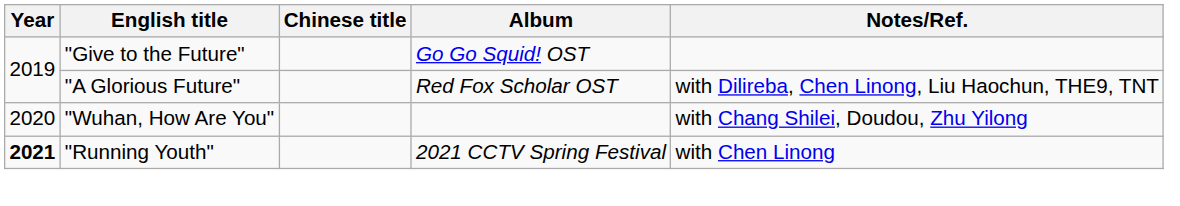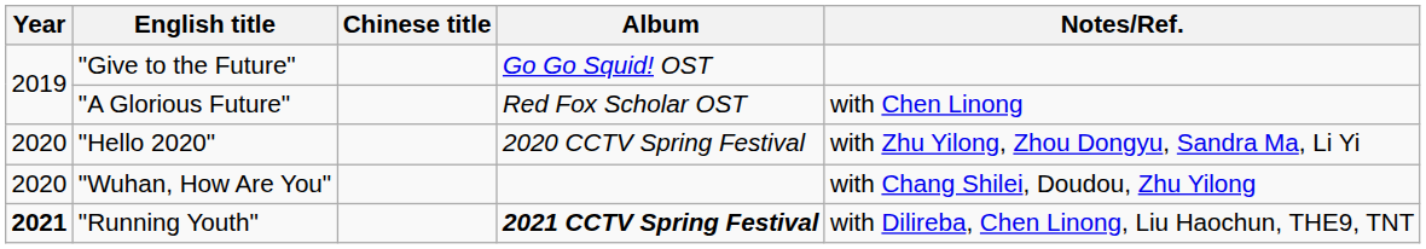 <table class="wikitable">
 <tr>
 <th width=10>Year</th>
 <th>English title</th>
 <th>Chinese title</th>
 <th>Album</th>
 <th>Notes/Ref.</th>
 </tr>
 <tr>
 <td rowspan=2>2019</td>
 <td>"Give to the Future"</td>
 <td></td>
 <td><em><a href='#'>Go Go Squid!</a> OST</em></td>
 <td></td>
 </tr>
 <tr>
 <td>"A Glorious Future"</td>
 <td></td>
 <td><em>Red Fox Scholar OST</em></td>
-<td>with <a href='#'>Dilireba</a>, <a href='#'>Chen Linong</a>, Liu Haochun, THE9, TNT</td>
+<td>with <a href='#'>Chen Linong</a></td>
+</tr>
+<tr>
+<td>2020</td>
+<td>"Hello 2020"</td>
+<td></td>
+<td><em>2020 CCTV Spring Festival</em></td>
+<td>with <a href='#'>Zhu Yilong</a>, <a href='#'>Zhou Dongyu</a>, <a href='#'>Sandra Ma</a>, Li Yi</td>
 </tr>
 <tr>
 <td>2020</td>
 <td>"Wuhan, How Are You"</td>
 <td></td>
 <td></td>
 <td>with <a href='#'>Chang Shilei</a>, Doudou, <a href='#'>Zhu Yilong</a></td>
 </tr>
 <tr>
 <td><strong>2021</strong></td>
 <td>"Running Youth"</td>
 <td></td>
-<td><em>2021 CCTV Spring Festival</em></td>
-<td>with <a href='#'>Chen Linong</a></td>
+<td><strong><em>2021 CCTV Spring Festival</em></strong></td>
+<td>with <a href='#'>Dilireba</a>, <a href='#'>Chen Linong</a>, Liu Haochun, THE9, TNT</td>
 </tr>
 </table>
